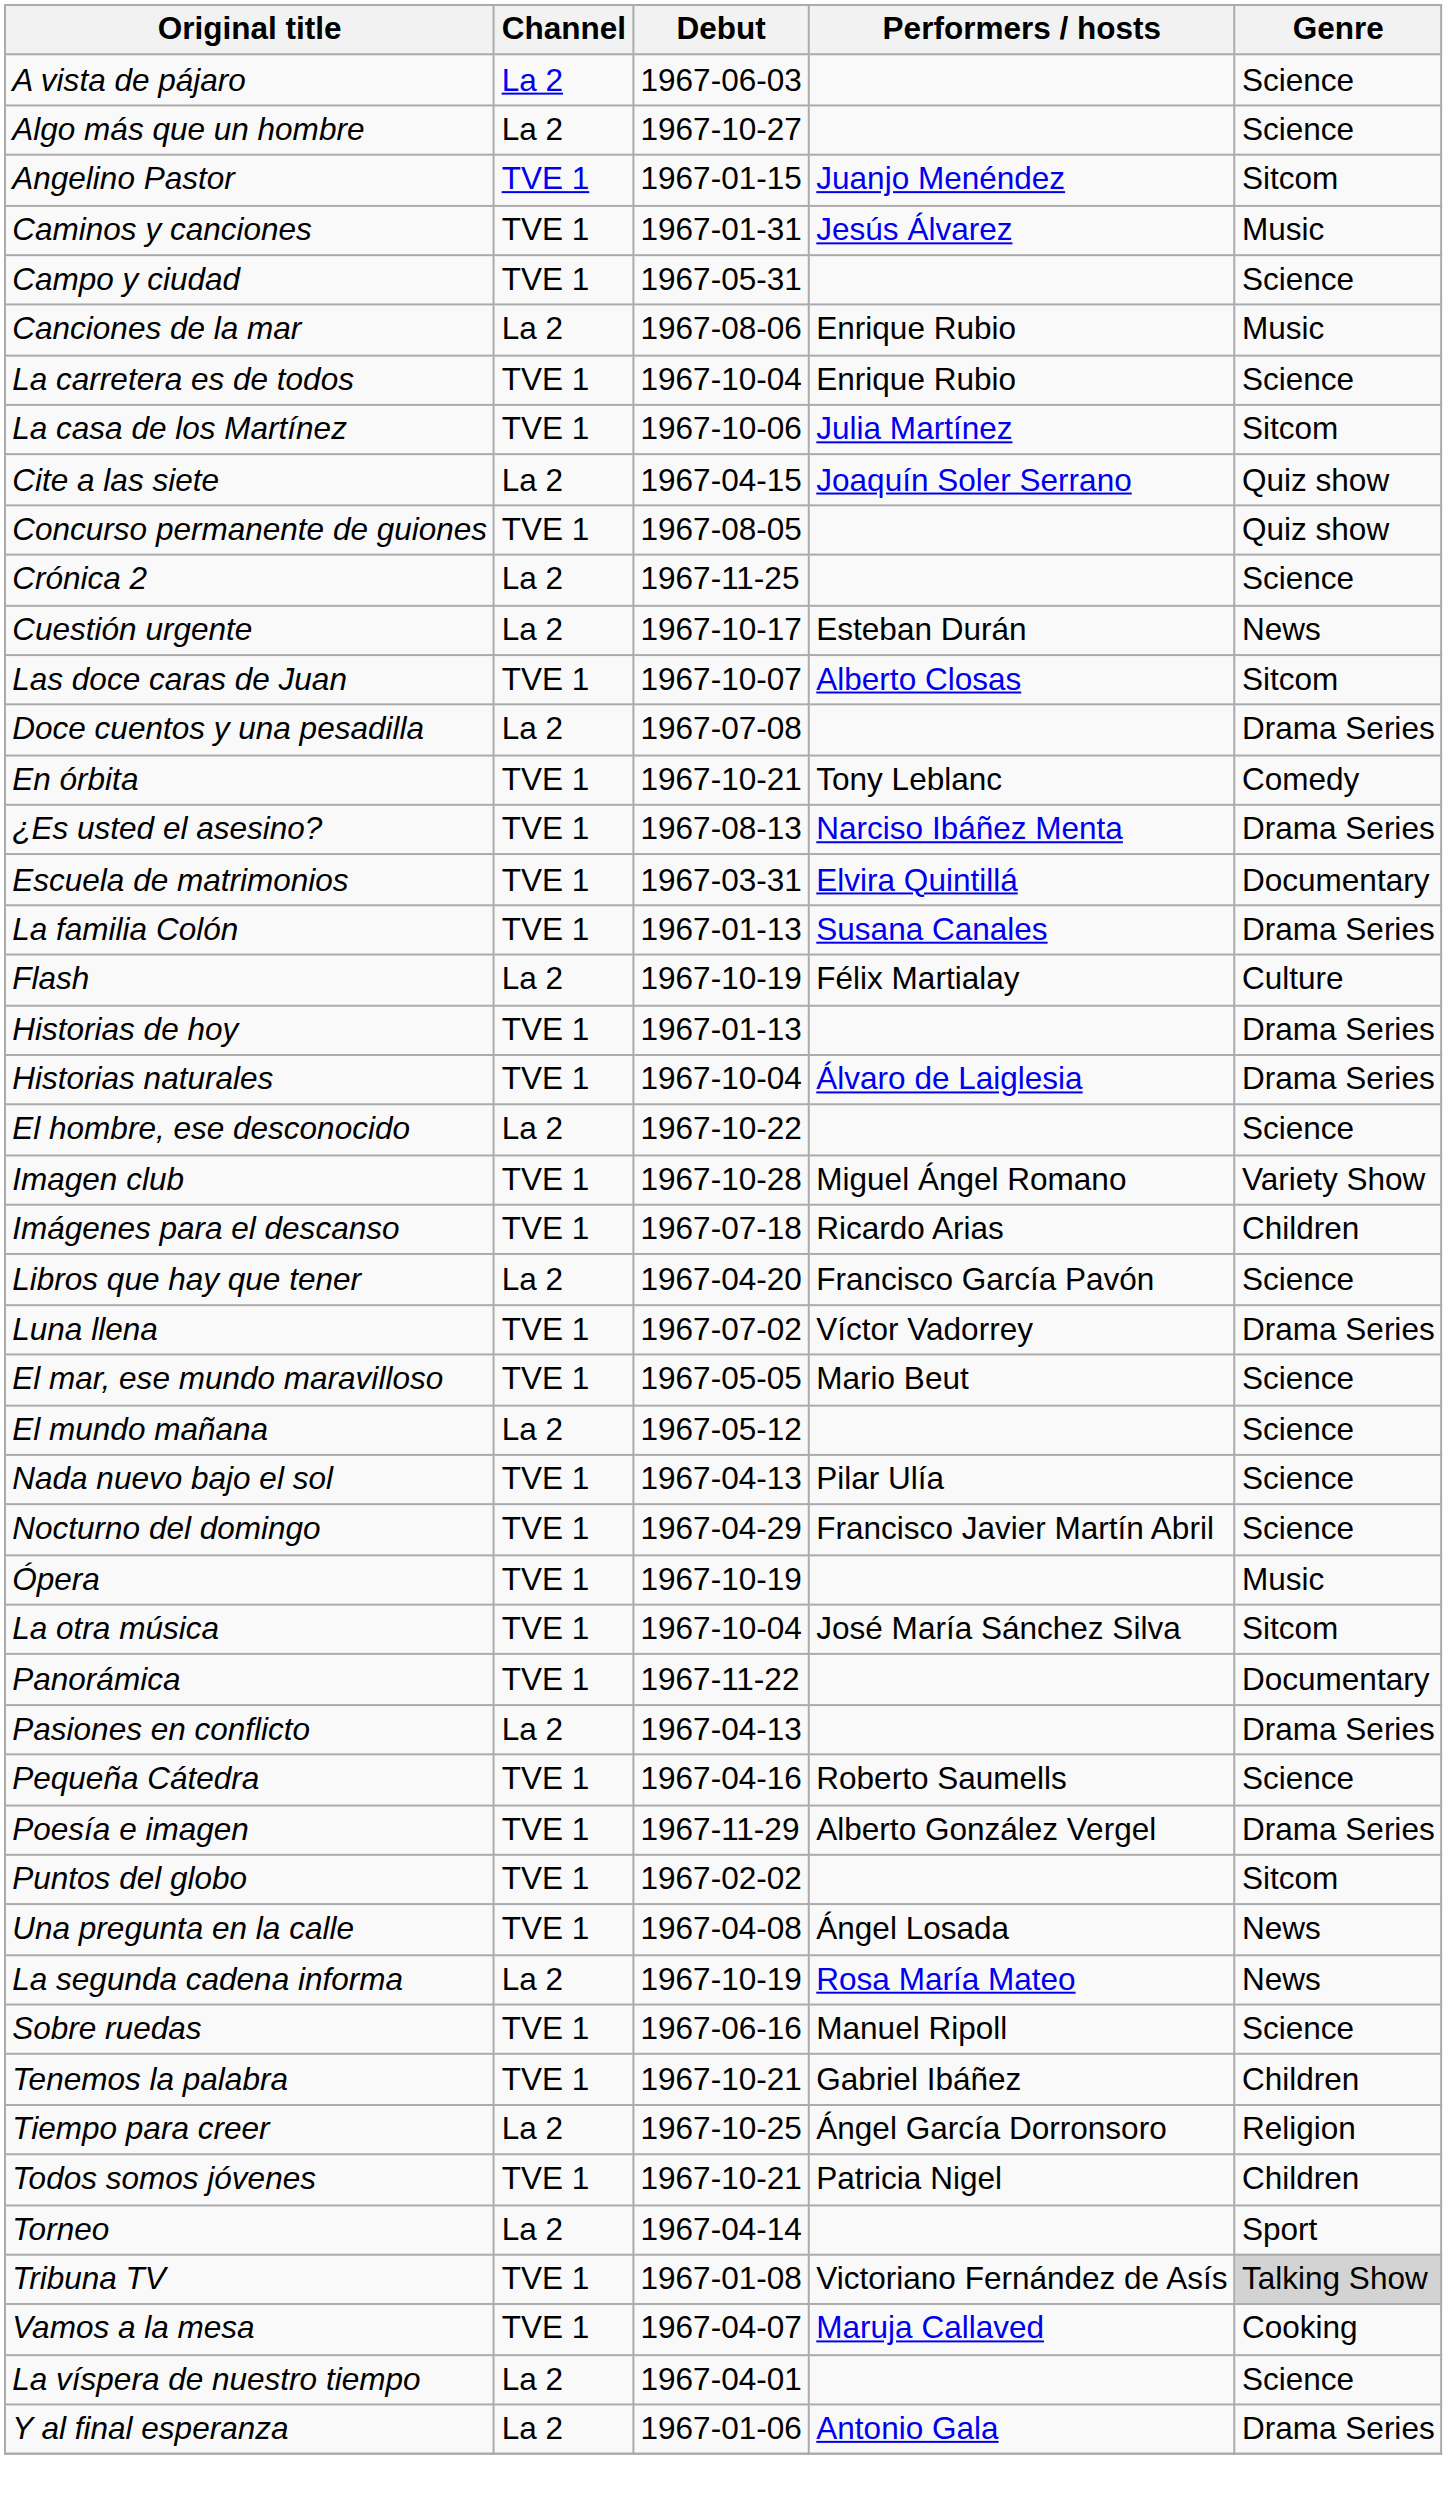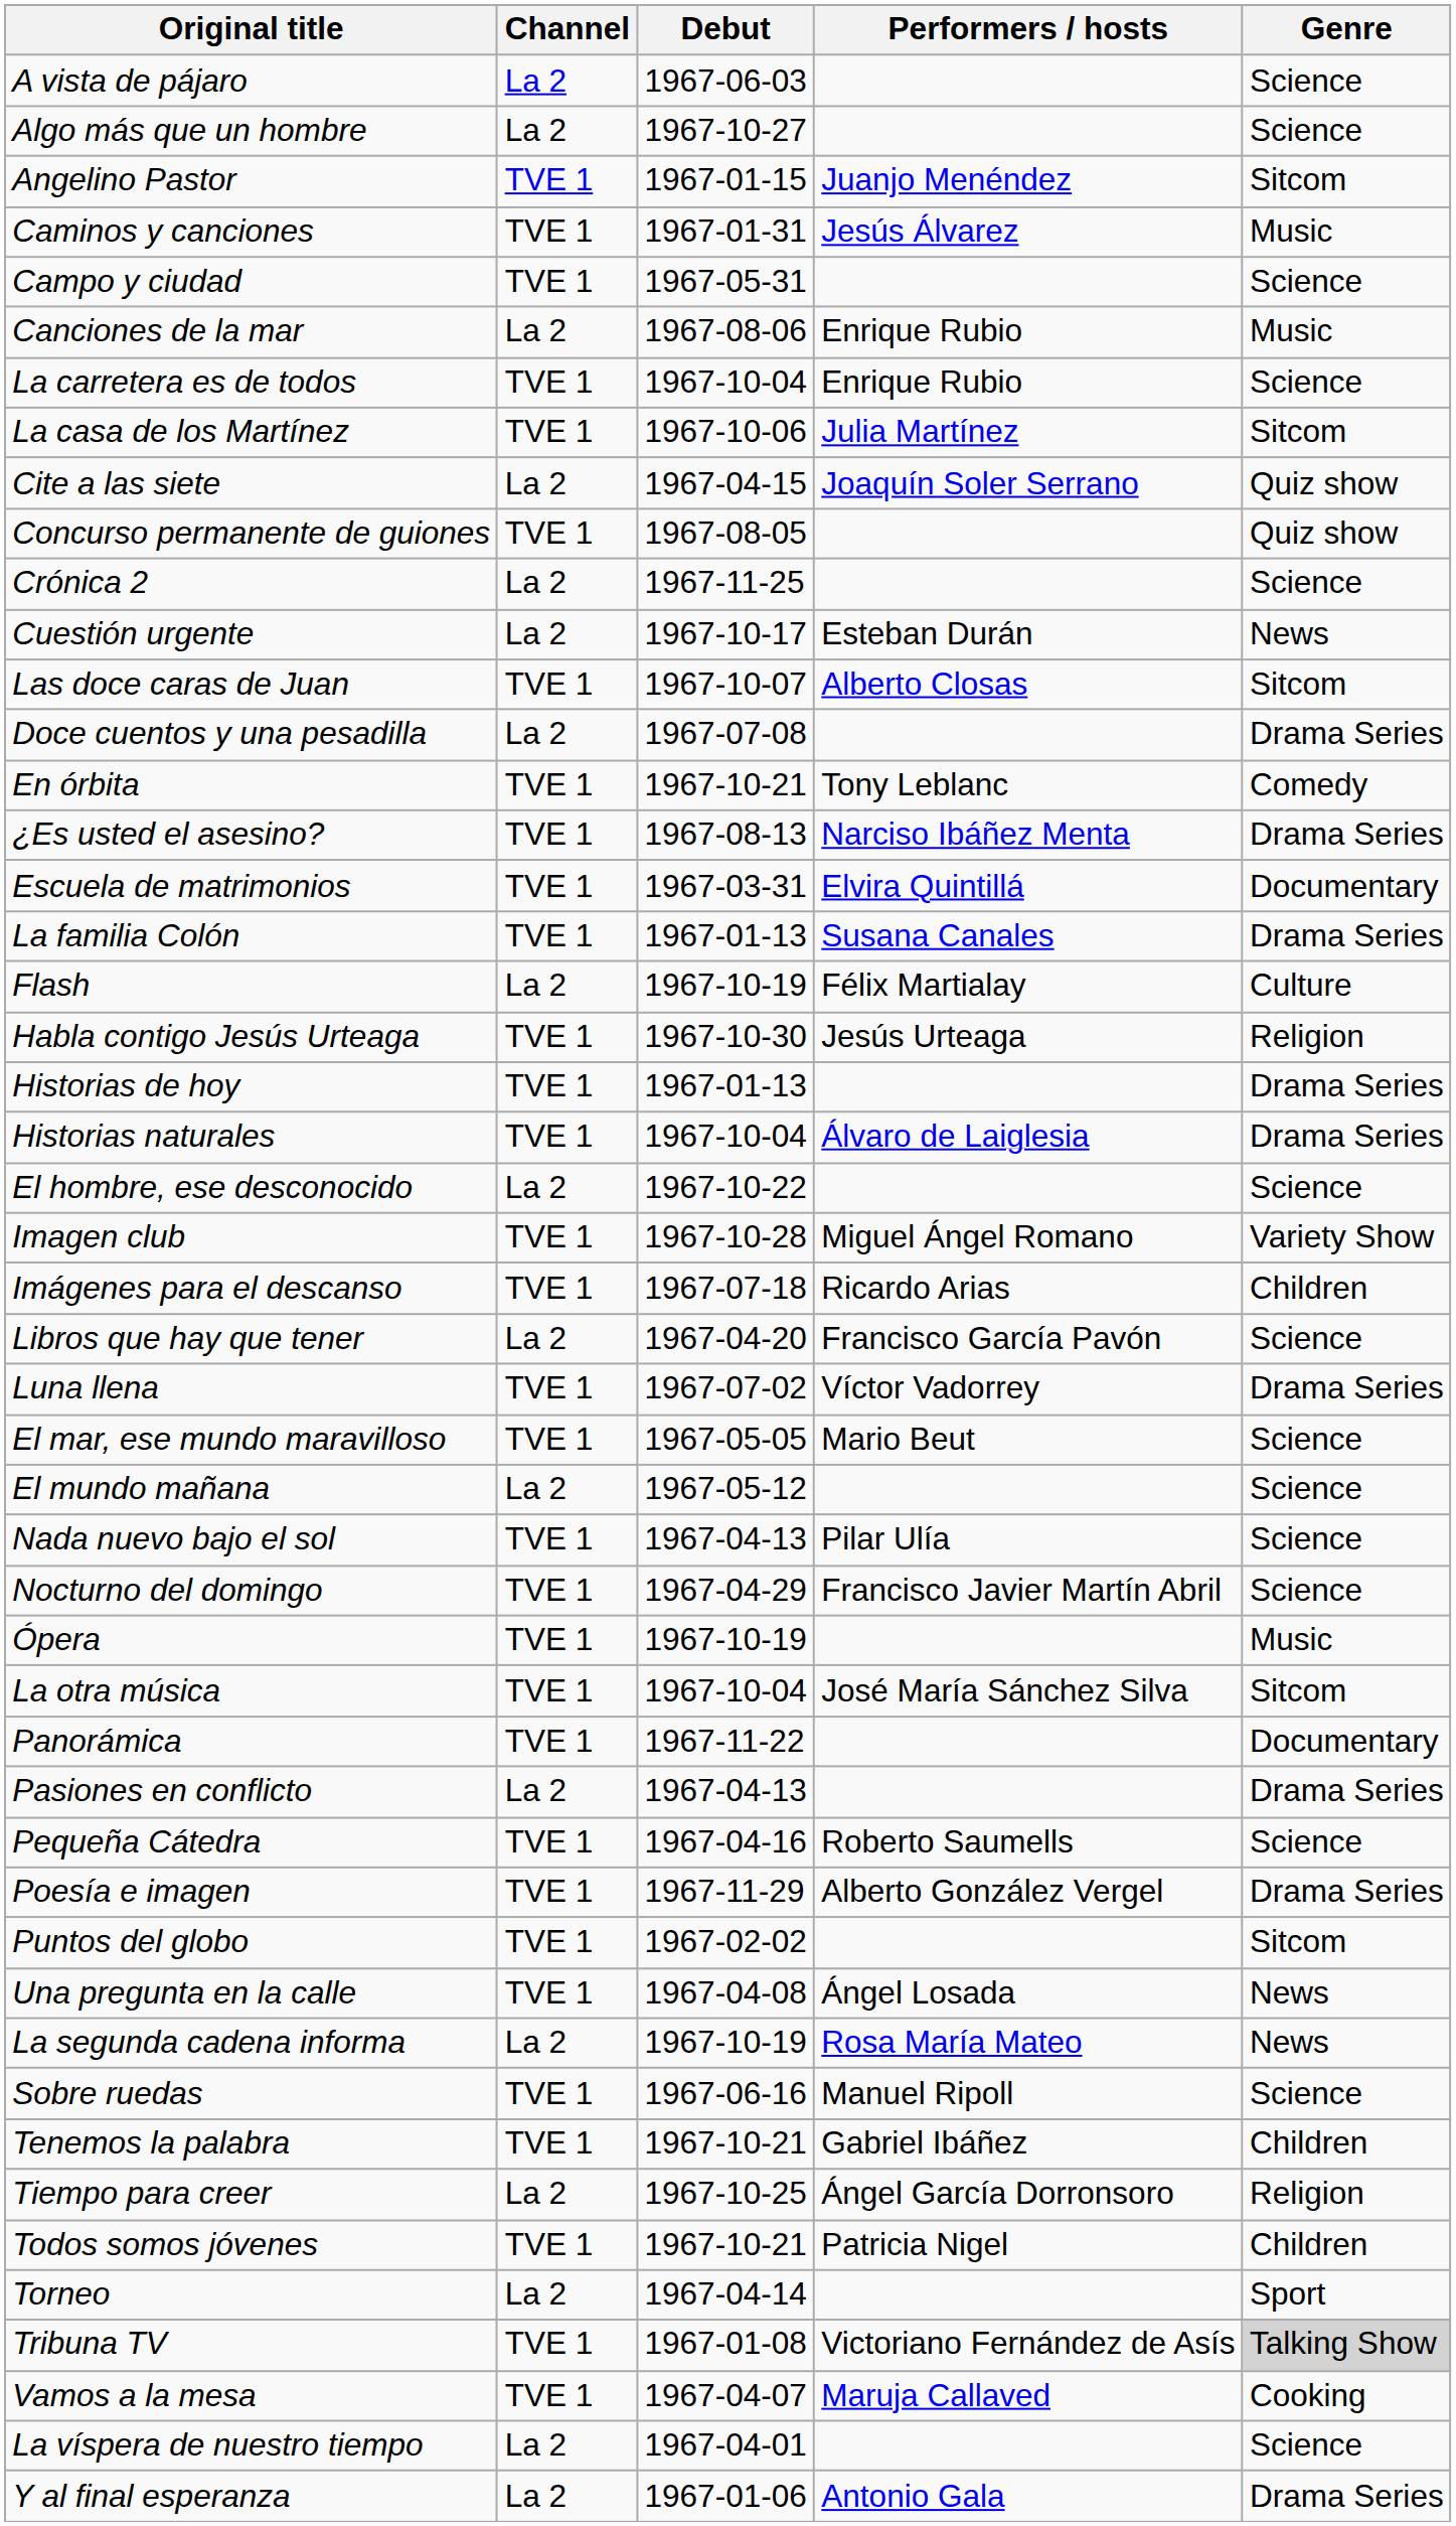 <table class="wikitable sortable">
 <tr bgcolor="#ececec" valign=top>
 <th>Original title</th>
 <th>Channel</th>
 <th>Debut</th>
 <th>Performers / hosts</th>
 <th>Genre</th>
 </tr>
 <tr>
 <td><em>A vista de pájaro</em></td>
 <td><a href='#'>La 2</a></td>
 <td>1967-06-03</td>
 <td></td>
 <td>Science</td>
 </tr>
 <tr>
 <td><em>Algo más que un hombre</em></td>
 <td>La 2</td>
 <td>1967-10-27</td>
 <td></td>
 <td>Science</td>
 </tr>
 <tr>
 <td><em>Angelino Pastor</em></td>
 <td><a href='#'>TVE 1</a></td>
 <td>1967-01-15</td>
 <td><a href='#'>Juanjo Menéndez</a></td>
 <td>Sitcom</td>
 </tr>
 <tr>
 <td><em>Caminos y canciones</em></td>
 <td>TVE 1</td>
 <td>1967-01-31</td>
 <td><a href='#'>Jesús Álvarez</a></td>
 <td>Music</td>
 </tr>
 <tr>
 <td><em>Campo y ciudad</em></td>
 <td>TVE 1</td>
 <td>1967-05-31</td>
 <td></td>
 <td>Science</td>
 </tr>
 <tr>
 <td><em>Canciones de la mar</em> </td>
 <td>La 2</td>
 <td>1967-08-06</td>
 <td>Enrique Rubio</td>
 <td>Music</td>
 </tr>
 <tr>
 <td><em>La carretera es de todos</em> </td>
 <td>TVE 1</td>
 <td>1967-10-04</td>
 <td>Enrique Rubio</td>
 <td>Science</td>
 </tr>
 <tr>
 <td><em>La casa de los Martínez</em></td>
 <td>TVE 1</td>
 <td>1967-10-06</td>
 <td><a href='#'>Julia Martínez</a></td>
 <td>Sitcom</td>
 </tr>
 <tr>
 <td><em>Cite a las siete</em></td>
 <td>La 2</td>
 <td>1967-04-15</td>
 <td><a href='#'>Joaquín Soler Serrano</a></td>
 <td>Quiz show</td>
 </tr>
 <tr>
 <td><em>Concurso permanente de guiones</em></td>
 <td>TVE 1</td>
 <td>1967-08-05</td>
 <td></td>
 <td>Quiz show</td>
 </tr>
 <tr>
 <td><em>Crónica 2</em></td>
 <td>La 2</td>
 <td>1967-11-25</td>
 <td></td>
 <td>Science</td>
 </tr>
 <tr>
 <td><em>Cuestión urgente</em></td>
 <td>La 2</td>
 <td>1967-10-17</td>
 <td>Esteban Durán</td>
 <td>News</td>
 </tr>
 <tr>
 <td><em>Las doce caras de Juan</em></td>
 <td>TVE 1</td>
 <td>1967-10-07</td>
 <td><a href='#'>Alberto Closas</a></td>
 <td>Sitcom</td>
 </tr>
 <tr>
 <td><em>Doce cuentos y una pesadilla</em></td>
 <td>La 2</td>
 <td>1967-07-08</td>
 <td></td>
 <td>Drama Series</td>
 </tr>
 <tr>
 <td><em>En órbita</em></td>
 <td>TVE 1</td>
 <td>1967-10-21</td>
 <td>Tony Leblanc</td>
 <td>Comedy</td>
 </tr>
 <tr>
 <td><em>¿Es usted el asesino?</em></td>
 <td>TVE 1</td>
 <td>1967-08-13</td>
 <td><a href='#'>Narciso Ibáñez Menta</a></td>
 <td>Drama Series</td>
 </tr>
 <tr>
 <td><em>Escuela de matrimonios</em></td>
 <td>TVE 1</td>
 <td>1967-03-31</td>
 <td><a href='#'>Elvira Quintillá</a></td>
 <td>Documentary</td>
 </tr>
 <tr>
 <td><em>La familia Colón</em></td>
 <td>TVE 1</td>
 <td>1967-01-13</td>
 <td><a href='#'>Susana Canales</a></td>
 <td>Drama Series</td>
 </tr>
 <tr>
 <td><em>Flash</em></td>
 <td>La 2</td>
 <td>1967-10-19</td>
 <td>Félix Martialay</td>
 <td>Culture</td>
+</tr>
+<tr>
+<td><em>Habla contigo Jesús Urteaga</em> </td>
+<td>TVE 1</td>
+<td>1967-10-30</td>
+<td>Jesús Urteaga</td>
+<td>Religion</td>
 </tr>
 <tr>
 <td><em>Historias de hoy</em></td>
 <td>TVE 1</td>
 <td>1967-01-13</td>
 <td></td>
 <td>Drama Series</td>
 </tr>
 <tr>
 <td><em>Historias naturales</em></td>
 <td>TVE 1</td>
 <td>1967-10-04</td>
 <td><a href='#'>Álvaro de Laiglesia</a></td>
 <td>Drama Series</td>
 </tr>
 <tr>
 <td><em>El hombre, ese desconocido</em></td>
 <td>La 2</td>
 <td>1967-10-22</td>
 <td></td>
 <td>Science</td>
 </tr>
 <tr>
 <td><em>Imagen club</em></td>
 <td>TVE 1</td>
 <td>1967-10-28</td>
 <td>Miguel Ángel Romano</td>
 <td>Variety Show</td>
 </tr>
 <tr>
 <td><em>Imágenes para el descanso</em></td>
 <td>TVE 1</td>
 <td>1967-07-18</td>
 <td>Ricardo Arias</td>
 <td>Children</td>
 </tr>
 <tr>
 <td><em>Libros que hay que tener</em> </td>
 <td>La 2</td>
 <td>1967-04-20</td>
 <td>Francisco García Pavón</td>
 <td>Science</td>
 </tr>
 <tr>
 <td><em>Luna llena</em></td>
 <td>TVE 1</td>
 <td>1967-07-02</td>
 <td>Víctor Vadorrey</td>
 <td>Drama Series</td>
 </tr>
 <tr>
 <td><em>El mar, ese mundo maravilloso</em></td>
 <td>TVE 1</td>
 <td>1967-05-05</td>
 <td>Mario Beut</td>
 <td>Science</td>
 </tr>
 <tr>
 <td><em>El mundo mañana</em></td>
 <td>La 2</td>
 <td>1967-05-12</td>
 <td></td>
 <td>Science</td>
 </tr>
 <tr>
 <td><em>Nada nuevo bajo el sol</em> </td>
 <td>TVE 1</td>
 <td>1967-04-13</td>
 <td>Pilar Ulía</td>
 <td>Science</td>
 </tr>
 <tr>
 <td><em>Nocturno del domingo</em></td>
 <td>TVE 1</td>
 <td>1967-04-29</td>
 <td>Francisco Javier Martín Abril</td>
 <td>Science</td>
 </tr>
 <tr>
 <td><em>Ópera</em></td>
 <td>TVE 1</td>
 <td>1967-10-19</td>
 <td></td>
 <td>Music</td>
 </tr>
 <tr>
 <td><em>La otra música</em></td>
 <td>TVE 1</td>
 <td>1967-10-04</td>
 <td>José María Sánchez Silva</td>
 <td>Sitcom</td>
 </tr>
 <tr>
 <td><em>Panorámica</em></td>
 <td>TVE 1</td>
 <td>1967-11-22</td>
 <td></td>
 <td>Documentary</td>
 </tr>
 <tr>
 <td><em>Pasiones en conflicto</em></td>
 <td>La 2</td>
 <td>1967-04-13</td>
 <td></td>
 <td>Drama Series</td>
 </tr>
 <tr>
 <td><em>Pequeña Cátedra</em></td>
 <td>TVE 1</td>
 <td>1967-04-16</td>
 <td>Roberto Saumells</td>
 <td>Science</td>
 </tr>
 <tr>
 <td><em>Poesía e imagen</em></td>
 <td>TVE 1</td>
 <td>1967-11-29</td>
 <td>Alberto González Vergel</td>
 <td>Drama Series</td>
 </tr>
 <tr>
 <td><em>Puntos del globo</em></td>
 <td>TVE 1</td>
 <td>1967-02-02</td>
 <td></td>
 <td>Sitcom</td>
 </tr>
 <tr>
 <td><em>Una pregunta en la calle</em></td>
 <td>TVE 1</td>
 <td>1967-04-08</td>
 <td Ángel Losada Velasco>Ángel Losada</td>
 <td>News</td>
 </tr>
 <tr>
 <td><em>La segunda cadena informa</em></td>
 <td>La 2</td>
 <td>1967-10-19</td>
 <td><a href='#'>Rosa María Mateo</a></td>
 <td>News</td>
 </tr>
 <tr>
 <td><em>Sobre ruedas</em></td>
 <td>TVE 1</td>
 <td>1967-06-16</td>
 <td>Manuel Ripoll</td>
 <td>Science</td>
 </tr>
 <tr>
 <td><em>Tenemos la palabra</em> </td>
 <td>TVE 1</td>
 <td>1967-10-21</td>
 <td>Gabriel Ibáñez</td>
 <td>Children</td>
 </tr>
 <tr>
 <td><em>Tiempo para creer</em></td>
 <td>La 2</td>
 <td>1967-10-25</td>
 <td>Ángel García Dorronsoro</td>
 <td>Religion</td>
 </tr>
 <tr>
 <td><em>Todos somos jóvenes</em></td>
 <td>TVE 1</td>
 <td>1967-10-21</td>
 <td>Patricia Nigel</td>
 <td>Children</td>
 </tr>
 <tr>
 <td><em>Torneo</em> </td>
 <td>La 2</td>
 <td>1967-04-14</td>
 <td></td>
 <td>Sport</td>
 </tr>
 <tr>
 <td><em>Tribuna TV</em> </td>
 <td>TVE 1</td>
 <td>1967-01-08</td>
 <td>Victoriano Fernández de Asís</td>
 <td style="background: lightgrey;">Talking Show</td>
 </tr>
 <tr>
 <td><em>Vamos a la mesa</em> </td>
 <td>TVE 1</td>
 <td>1967-04-07</td>
 <td><a href='#'>Maruja Callaved</a></td>
 <td>Cooking</td>
 </tr>
 <tr>
 <td><em>La víspera de nuestro tiempo</em></td>
 <td>La 2</td>
 <td>1967-04-01</td>
 <td></td>
 <td>Science</td>
 </tr>
 <tr>
 <td><em>Y al final esperanza</em></td>
 <td>La 2</td>
 <td>1967-01-06</td>
 <td><a href='#'>Antonio Gala</a></td>
 <td>Drama Series</td>
 </tr>
 <tr>
 </tr>
 </table>
